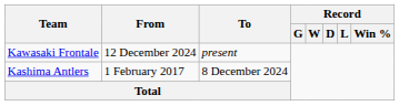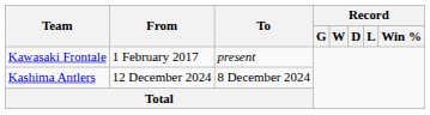 <table class="wikitable" style="text-align: center">
 <tr>
 <th rowspan="2">Team</th>
 <th rowspan="2">From</th>
 <th rowspan="2">To</th>
 <th colspan="5">Record</th>
 </tr>
 <tr>
 <th>G</th>
 <th>W</th>
 <th>D</th>
 <th>L</th>
 <th>Win %</th>
 </tr>
 <tr>
 <td align="left"><a href='#'>Kawasaki Frontale</a></td>
-<td align="left">12 December 2024</td>
+<td align="left">1 February 2017</td>
 <td align="left"><em>present</em><br></td>
 </tr>
 <tr>
 <td align="left"><a href='#'>Kashima Antlers</a></td>
-<td align="left">1 February 2017</td>
+<td align="left">12 December 2024</td>
 <td align="left">8 December 2024<br></td>
 </tr>
 <tr>
 <th colspan="3">Total<br></th>
 </tr>
 </table>
